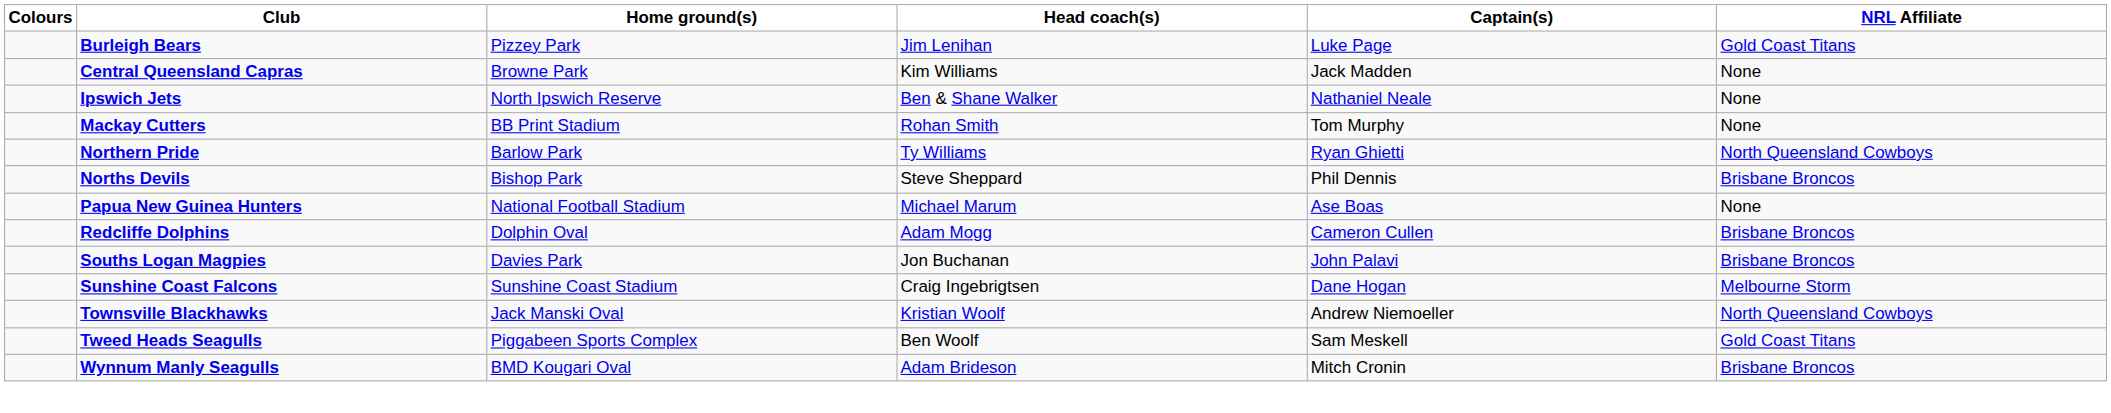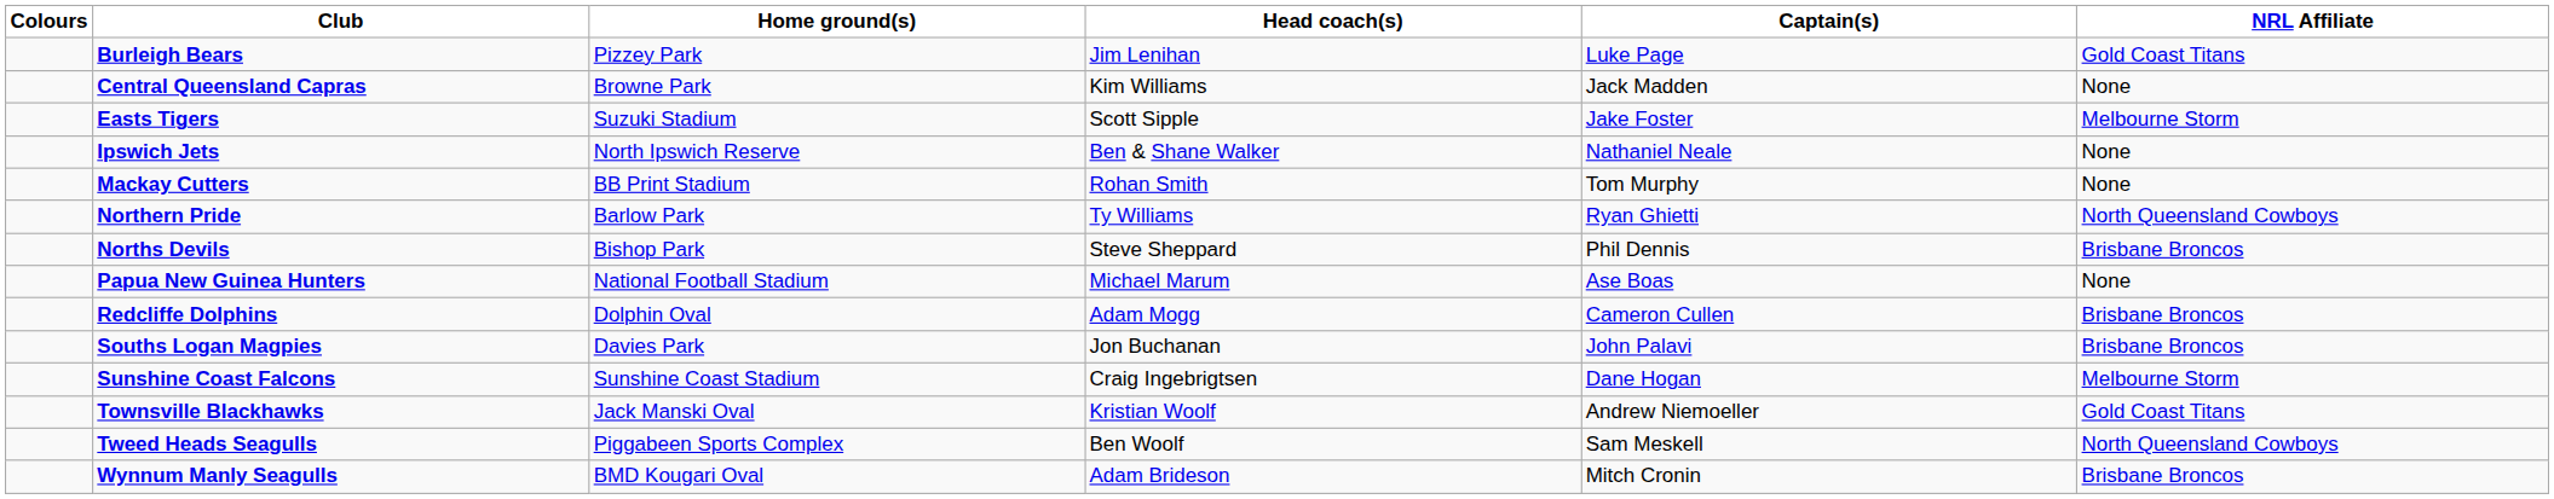 <table class="wikitable" style="width:100%; text-align:left">
 <tr>
 <th style="background:white; width:1%">Colours</th>
 <th style="background:white; width:20%">Club</th>
 <th style="background:white; width:20%">Home ground(s)</th>
 <th style="background:white; width:20%">Head coach(s)</th>
 <th style="background:white; width:20%">Captain(s)</th>
 <th style="background:white; width:19%"><a href='#'>NRL</a> Affiliate</th>
 </tr>
 <tr>
 <td></td>
 <td><strong><a href='#'>Burleigh Bears</a></strong></td>
 <td><a href='#'>Pizzey Park</a></td>
 <td><a href='#'>Jim Lenihan</a></td>
 <td><a href='#'>Luke Page</a></td>
 <td> <a href='#'>Gold Coast Titans</a></td>
 </tr>
 <tr>
 <td></td>
 <td><strong><a href='#'>Central Queensland Capras</a></strong></td>
 <td><a href='#'>Browne Park</a></td>
 <td>Kim Williams</td>
 <td>Jack Madden</td>
 <td>None</td>
+</tr>
+<tr>
+<td></td>
+<td><strong><a href='#'>Easts Tigers</a></strong></td>
+<td><a href='#'>Suzuki Stadium</a></td>
+<td>Scott Sipple</td>
+<td><a href='#'>Jake Foster</a></td>
+<td> <a href='#'>Melbourne Storm</a></td>
 </tr>
 <tr>
 <td></td>
 <td><strong><a href='#'>Ipswich Jets</a></strong></td>
 <td><a href='#'>North Ipswich Reserve</a></td>
 <td><a href='#'>Ben</a> & <a href='#'>Shane Walker</a></td>
 <td><a href='#'>Nathaniel Neale</a></td>
 <td>None</td>
 </tr>
 <tr>
 <td></td>
 <td><strong><a href='#'>Mackay Cutters</a></strong></td>
 <td><a href='#'>BB Print Stadium</a></td>
 <td><a href='#'>Rohan Smith</a></td>
 <td>Tom Murphy</td>
 <td>None</td>
 </tr>
 <tr>
 <td></td>
 <td><strong><a href='#'>Northern Pride</a></strong></td>
 <td><a href='#'>Barlow Park</a></td>
 <td><a href='#'>Ty Williams</a></td>
 <td><a href='#'>Ryan Ghietti</a></td>
 <td> <a href='#'>North Queensland Cowboys</a></td>
 </tr>
 <tr>
 <td></td>
 <td><strong><a href='#'>Norths Devils</a></strong></td>
 <td><a href='#'>Bishop Park</a></td>
 <td>Steve Sheppard</td>
 <td>Phil Dennis</td>
 <td> <a href='#'>Brisbane Broncos</a></td>
 </tr>
 <tr>
 <td></td>
 <td><strong><a href='#'>Papua New Guinea Hunters</a></strong></td>
 <td><a href='#'>National Football Stadium</a></td>
 <td><a href='#'>Michael Marum</a></td>
 <td><a href='#'>Ase Boas</a></td>
 <td>None</td>
 </tr>
 <tr>
 <td></td>
 <td><strong><a href='#'>Redcliffe Dolphins</a></strong></td>
 <td><a href='#'>Dolphin Oval</a></td>
 <td><a href='#'>Adam Mogg</a></td>
 <td><a href='#'>Cameron Cullen</a></td>
 <td> <a href='#'>Brisbane Broncos</a></td>
 </tr>
 <tr>
 <td></td>
 <td><strong><a href='#'>Souths Logan Magpies</a></strong></td>
 <td><a href='#'>Davies Park</a></td>
 <td>Jon Buchanan</td>
 <td><a href='#'>John Palavi</a></td>
 <td> <a href='#'>Brisbane Broncos</a></td>
 </tr>
 <tr>
 <td></td>
 <td><strong><a href='#'>Sunshine Coast Falcons</a></strong></td>
 <td><a href='#'>Sunshine Coast Stadium</a></td>
 <td>Craig Ingebrigtsen</td>
 <td><a href='#'>Dane Hogan</a></td>
 <td> <a href='#'>Melbourne Storm</a></td>
 </tr>
 <tr>
 <td></td>
 <td><strong><a href='#'>Townsville Blackhawks</a></strong></td>
 <td><a href='#'>Jack Manski Oval</a></td>
 <td><a href='#'>Kristian Woolf</a></td>
 <td>Andrew Niemoeller</td>
-<td> <a href='#'>North Queensland Cowboys</a></td>
+<td> <a href='#'>Gold Coast Titans</a></td>
 </tr>
 <tr>
 <td></td>
 <td><strong><a href='#'>Tweed Heads Seagulls</a></strong></td>
 <td><a href='#'>Piggabeen Sports Complex</a></td>
 <td>Ben Woolf</td>
 <td>Sam Meskell</td>
-<td> <a href='#'>Gold Coast Titans</a></td>
+<td> <a href='#'>North Queensland Cowboys</a></td>
 </tr>
 <tr>
 <td></td>
 <td><strong><a href='#'>Wynnum Manly Seagulls</a></strong></td>
 <td><a href='#'>BMD Kougari Oval</a></td>
 <td><a href='#'>Adam Brideson</a></td>
 <td>Mitch Cronin</td>
 <td> <a href='#'>Brisbane Broncos</a></td>
 </tr>
 </table>
